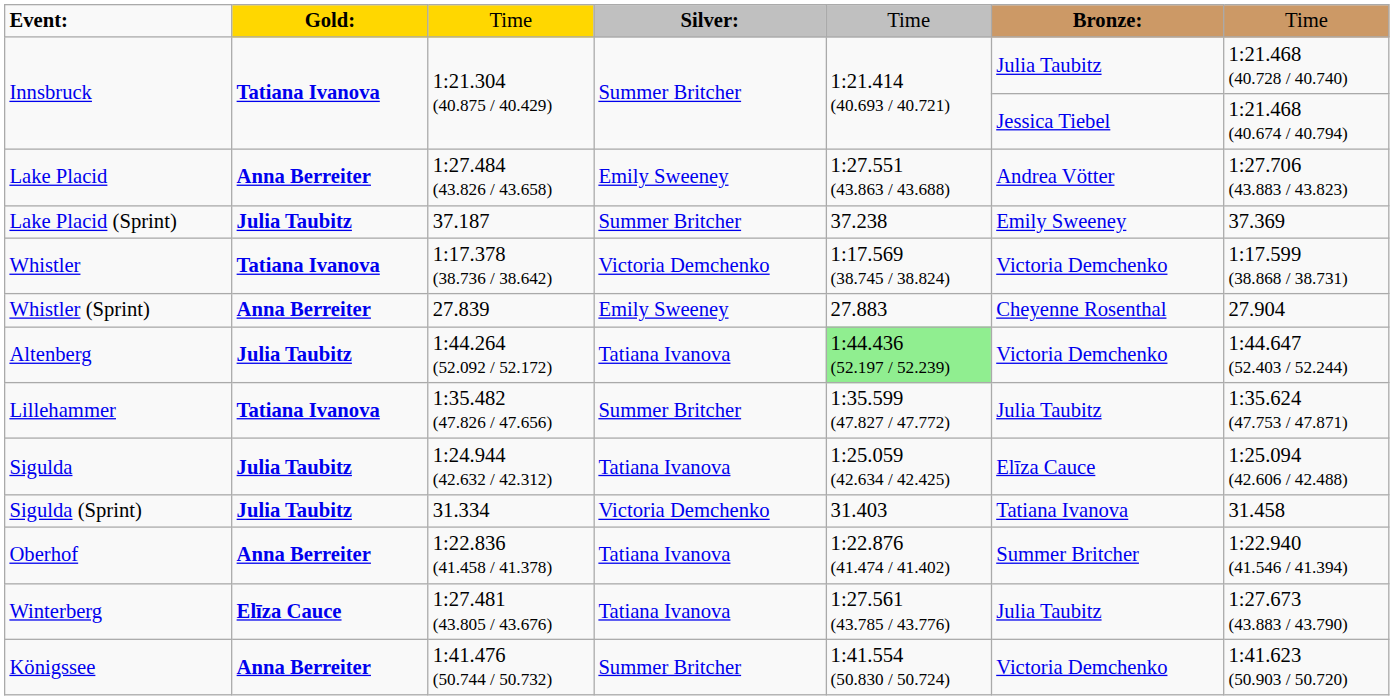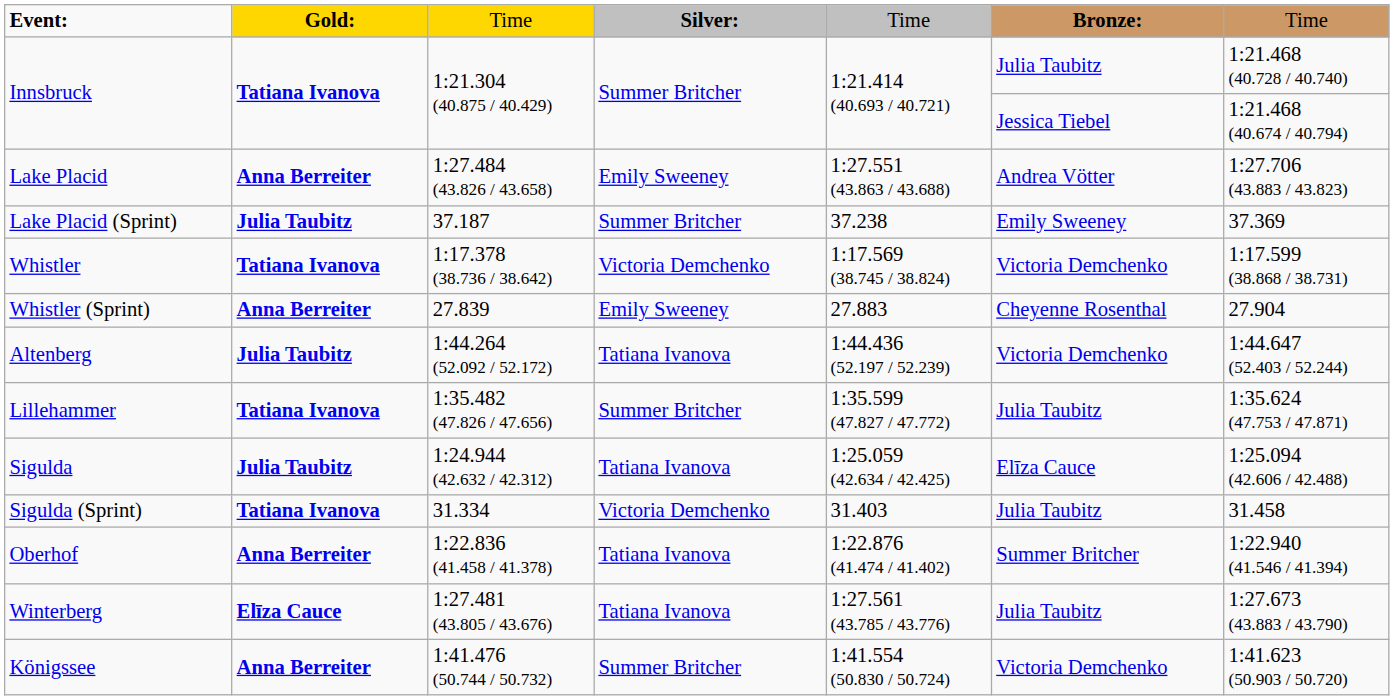 <table class="wikitable" style="width:85%;">
 <tr>
 <td><strong>Event:</strong></td>
 <td style="text-align:center; background:gold;"><strong>Gold:</strong></td>
 <td style="text-align:center; background:gold;">Time</td>
 <td style="text-align:center; background:silver;"><strong>Silver:</strong></td>
 <td style="text-align:center; background:silver;">Time</td>
 <td style="text-align:center; background:#c96;"><strong>Bronze:</strong></td>
 <td style="text-align:center; background:#c96;">Time</td>
 </tr>
 <tr>
 <td rowspan="2"><a href='#'>Innsbruck</a></td>
 <td rowspan="2"><strong> <a href='#'>Tatiana Ivanova</a></strong></td>
 <td rowspan="2">1:21.304<br><small>(40.875 / 40.429)</small></td>
 <td rowspan="2"> <a href='#'>Summer Britcher</a></td>
 <td rowspan="2">1:21.414<br><small>(40.693 / 40.721)</small></td>
 <td> <a href='#'>Julia Taubitz</a><br></td>
 <td>1:21.468<br><small>(40.728 / 40.740)</small></td>
 </tr>
 <tr>
 <td> <a href='#'>Jessica Tiebel</a></td>
 <td>1:21.468<br><small>(40.674 / 40.794)</small></td>
 </tr>
 <tr>
 <td><a href='#'>Lake Placid</a></td>
 <td><strong> <a href='#'>Anna Berreiter</a></strong></td>
 <td>1:27.484<br><small>(43.826 / 43.658)</small></td>
 <td> <a href='#'>Emily Sweeney</a></td>
 <td>1:27.551<br><small>(43.863 / 43.688)</small></td>
 <td> <a href='#'>Andrea Vötter</a></td>
 <td>1:27.706<br><small>(43.883 / 43.823)</small></td>
 </tr>
 <tr>
 <td><a href='#'>Lake Placid</a> (Sprint)</td>
 <td><strong> <a href='#'>Julia Taubitz</a></strong></td>
 <td>37.187</td>
 <td> <a href='#'>Summer Britcher</a></td>
 <td>37.238</td>
 <td> <a href='#'>Emily Sweeney</a></td>
 <td>37.369</td>
 </tr>
 <tr>
 <td><a href='#'>Whistler</a></td>
 <td><strong> <a href='#'>Tatiana Ivanova</a></strong></td>
 <td>1:17.378<br><small>(38.736 / 38.642)</small></td>
 <td> <a href='#'>Victoria Demchenko</a></td>
 <td>1:17.569<br><small>(38.745 / 38.824)</small></td>
 <td> <a href='#'>Victoria Demchenko</a></td>
 <td>1:17.599<br><small>(38.868 / 38.731)</small></td>
 </tr>
 <tr>
 <td><a href='#'>Whistler</a> (Sprint)</td>
 <td><strong> <a href='#'>Anna Berreiter</a></strong></td>
 <td>27.839</td>
 <td> <a href='#'>Emily Sweeney</a></td>
 <td>27.883</td>
 <td> <a href='#'>Cheyenne Rosenthal</a></td>
 <td>27.904</td>
 </tr>
 <tr>
 <td><a href='#'>Altenberg</a></td>
 <td><strong> <a href='#'>Julia Taubitz</a></strong></td>
 <td>1:44.264<br><small>(52.092 / 52.172)</small></td>
 <td> <a href='#'>Tatiana Ivanova</a></td>
-<td style="background: lightgreen;">1:44.436<br><small>(52.197 / 52.239)</small></td>
+<td>1:44.436<br><small>(52.197 / 52.239)</small></td>
 <td> <a href='#'>Victoria Demchenko</a></td>
 <td>1:44.647<br><small>(52.403 / 52.244)</small></td>
 </tr>
 <tr>
 <td><a href='#'>Lillehammer</a></td>
 <td><strong> <a href='#'>Tatiana Ivanova</a></strong></td>
 <td>1:35.482<br><small>(47.826 / 47.656)</small></td>
 <td> <a href='#'>Summer Britcher</a></td>
 <td>1:35.599<br><small>(47.827 / 47.772)</small></td>
 <td> <a href='#'>Julia Taubitz</a></td>
 <td>1:35.624<br><small>(47.753 / 47.871)</small></td>
 </tr>
 <tr>
 <td><a href='#'>Sigulda</a></td>
 <td><strong> <a href='#'>Julia Taubitz</a></strong></td>
 <td>1:24.944<br><small>(42.632 / 42.312)</small></td>
 <td> <a href='#'>Tatiana Ivanova</a></td>
 <td>1:25.059<br><small>(42.634 / 42.425)</small></td>
 <td> <a href='#'>Elīza Cauce</a></td>
 <td>1:25.094<br><small>(42.606 / 42.488)</small></td>
 </tr>
 <tr>
 <td><a href='#'>Sigulda</a> (Sprint)</td>
-<td><strong> <a href='#'>Julia Taubitz</a></strong></td>
+<td><strong> <a href='#'>Tatiana Ivanova</a></strong></td>
 <td>31.334</td>
 <td> <a href='#'>Victoria Demchenko</a></td>
 <td>31.403</td>
-<td> <a href='#'>Tatiana Ivanova</a></td>
+<td> <a href='#'>Julia Taubitz</a></td>
 <td>31.458</td>
 </tr>
 <tr>
 <td><a href='#'>Oberhof</a></td>
 <td><strong> <a href='#'>Anna Berreiter</a></strong></td>
 <td>1:22.836<br><small>(41.458 / 41.378)</small></td>
 <td> <a href='#'>Tatiana Ivanova</a></td>
 <td>1:22.876<br><small>(41.474 / 41.402)</small></td>
 <td> <a href='#'>Summer Britcher</a></td>
 <td>1:22.940<br><small>(41.546 / 41.394)</small></td>
 </tr>
 <tr>
 <td><a href='#'>Winterberg</a></td>
 <td><strong> <a href='#'>Elīza Cauce</a></strong></td>
 <td>1:27.481<br><small>(43.805 / 43.676)</small></td>
 <td> <a href='#'>Tatiana Ivanova</a></td>
 <td>1:27.561<br><small>(43.785 / 43.776)</small></td>
 <td> <a href='#'>Julia Taubitz</a></td>
 <td>1:27.673<br><small>(43.883 / 43.790)</small></td>
 </tr>
 <tr>
 <td><a href='#'>Königssee</a></td>
 <td><strong> <a href='#'>Anna Berreiter</a></strong></td>
 <td>1:41.476<br><small>(50.744 / 50.732)</small></td>
 <td> <a href='#'>Summer Britcher</a></td>
 <td>1:41.554<br><small>(50.830 / 50.724)</small></td>
 <td> <a href='#'>Victoria Demchenko</a></td>
 <td>1:41.623<br><small>(50.903 / 50.720)</small></td>
 </tr>
 </table>
